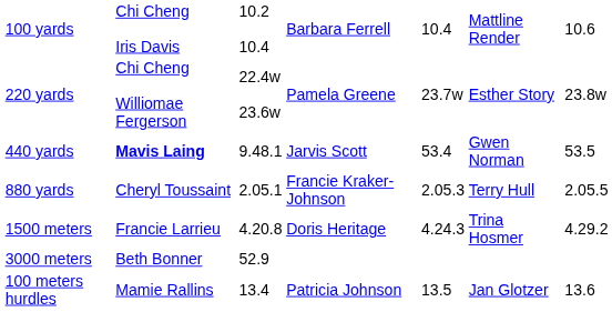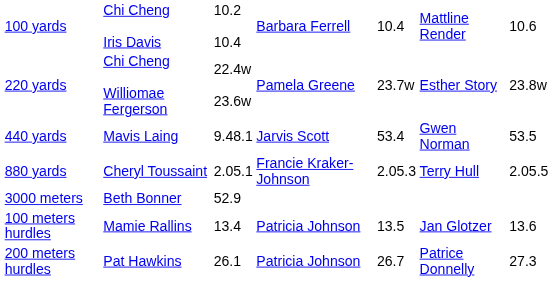 <table>
 <tr>
 <td><a href='#'>100 yards</a></td>
 <td><a href='#'>Chi Cheng</a><br><br><a href='#'>Iris Davis</a></td>
 <td>10.2<br><br>10.4</td>
 <td><a href='#'>Barbara Ferrell</a></td>
 <td>10.4</td>
 <td><a href='#'>Mattline Render</a></td>
 <td>10.6</td>
 </tr>
 <tr>
 <td><a href='#'>220 yards</a></td>
 <td><a href='#'>Chi Cheng</a><br><br><a href='#'>Williomae Fergerson</a></td>
 <td>22.4w<br><br>23.6w</td>
 <td><a href='#'>Pamela Greene</a></td>
 <td>23.7w</td>
 <td><a href='#'>Esther Story</a></td>
 <td>23.8w</td>
 </tr>
 <tr>
 <td><a href='#'>440 yards</a></td>
-<td><strong><a href='#'>Mavis Laing</a></strong></td>
+<td><a href='#'>Mavis Laing</a></td>
 <td>9.48.1</td>
 <td><a href='#'>Jarvis Scott</a></td>
 <td>53.4</td>
 <td><a href='#'>Gwen Norman</a></td>
 <td>53.5</td>
 </tr>
 <tr>
 <td><a href='#'>880 yards</a></td>
 <td><a href='#'>Cheryl Toussaint</a></td>
 <td>2.05.1</td>
 <td><a href='#'>Francie Kraker-Johnson</a></td>
 <td>2.05.3</td>
 <td><a href='#'>Terry Hull</a></td>
 <td>2.05.5</td>
 </tr>
 <tr>
-<td><a href='#'>1500 meters</a></td>
-<td><a href='#'>Francie Larrieu</a></td>
-<td>4.20.8</td>
-<td><a href='#'>Doris Heritage</a></td>
-<td>4.24.3</td>
-<td><a href='#'>Trina Hosmer</a></td>
-<td>4.29.2</td>
-</tr>
-<tr>
 <td><a href='#'>3000 meters</a></td>
 <td><a href='#'>Beth Bonner</a></td>
 <td>52.9</td>
 </tr>
 <tr>
 <td><a href='#'>100 meters hurdles</a></td>
 <td><a href='#'>Mamie Rallins</a></td>
 <td>13.4</td>
 <td><a href='#'>Patricia Johnson</a></td>
 <td>13.5</td>
 <td><a href='#'>Jan Glotzer</a></td>
 <td>13.6</td>
 </tr>
+<tr>
+<td><a href='#'>200 meters hurdles</a></td>
+<td><a href='#'>Pat Hawkins</a></td>
+<td>26.1</td>
+<td><a href='#'>Patricia Johnson</a></td>
+<td>26.7</td>
+<td><a href='#'>Patrice Donnelly</a></td>
+<td>27.3</td>
+</tr>
 </table>
